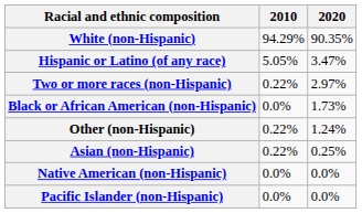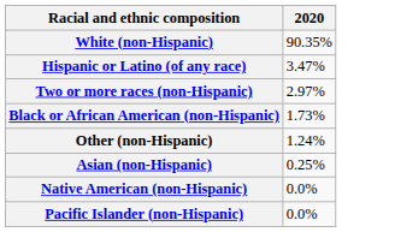 <table class="wikitable sortable collapsible" style="font-size: 90%;">
 <tr>
 <th>Racial and ethnic composition</th>
-<th>2010</th>
 <th>2020</th>
 </tr>
 <tr>
 <th><a href='#'>White (non-Hispanic)</a></th>
-<td>94.29%</td>
 <td>90.35%</td>
 </tr>
 <tr>
 <th><a href='#'>Hispanic or Latino (of any race)</a></th>
-<td>5.05%</td>
 <td>3.47%</td>
 </tr>
 <tr>
 <th><a href='#'>Two or more races (non-Hispanic)</a></th>
-<td>0.22%</td>
 <td>2.97%</td>
 </tr>
 <tr>
 <th><a href='#'>Black or African American (non-Hispanic)</a></th>
-<td>0.0%</td>
 <td>1.73%</td>
 </tr>
 <tr>
 <th>Other (non-Hispanic)</th>
-<td>0.22%</td>
 <td>1.24%</td>
 </tr>
 <tr>
 <th><a href='#'>Asian (non-Hispanic)</a></th>
-<td>0.22%</td>
 <td>0.25%</td>
 </tr>
 <tr>
 <th><a href='#'>Native American (non-Hispanic)</a></th>
 <td>0.0%</td>
-<td>0.0%</td>
 </tr>
 <tr>
 <th><a href='#'>Pacific Islander (non-Hispanic)</a></th>
 <td>0.0%</td>
-<td>0.0%</td>
 </tr>
 </table>
